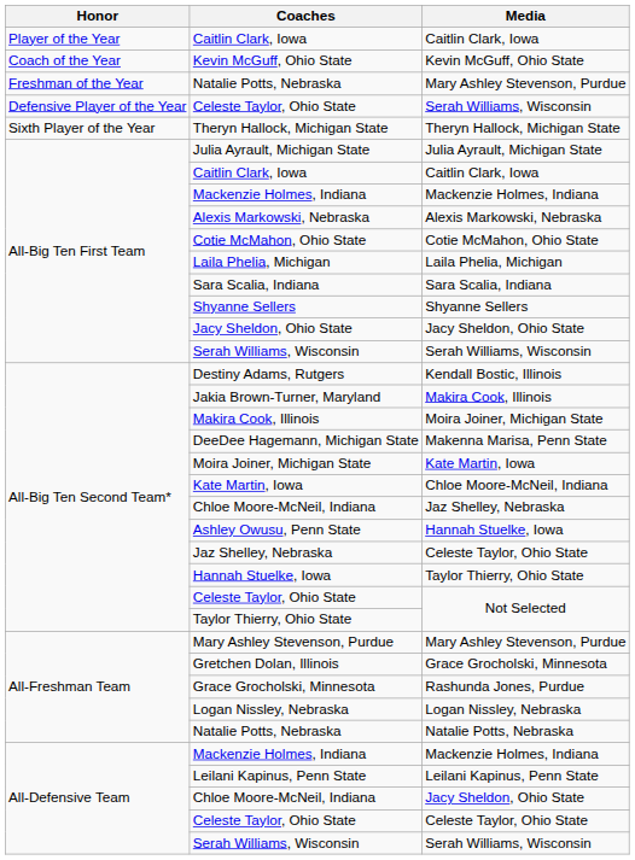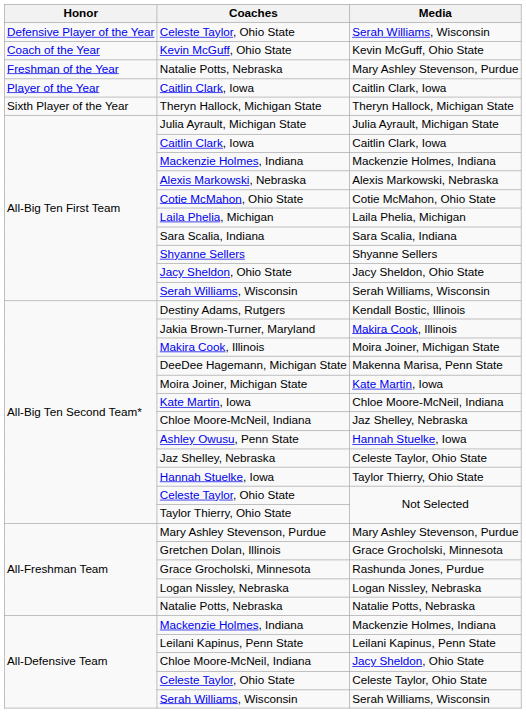 <table class="wikitable" border="1">
 <tr>
 <th>Honor</th>
 <th>Coaches</th>
 <th>Media</th>
 </tr>
 <tr>
-<td><a href='#'>Player of the Year</a></td>
-<td><a href='#'>Caitlin Clark</a>, Iowa</td>
-<td>Caitlin Clark, Iowa</td>
+<td><a href='#'>Defensive Player of the Year</a></td>
+<td><a href='#'>Celeste Taylor</a>, Ohio State</td>
+<td><a href='#'>Serah Williams</a>, Wisconsin</td>
 </tr>
 <tr>
 <td><a href='#'>Coach of the Year</a></td>
 <td><a href='#'>Kevin McGuff</a>, Ohio State</td>
 <td>Kevin McGuff, Ohio State</td>
 </tr>
 <tr>
 <td><a href='#'>Freshman of the Year</a></td>
 <td>Natalie Potts, Nebraska</td>
 <td>Mary Ashley Stevenson, Purdue</td>
 </tr>
 <tr>
-<td><a href='#'>Defensive Player of the Year</a></td>
-<td><a href='#'>Celeste Taylor</a>, Ohio State</td>
-<td><a href='#'>Serah Williams</a>, Wisconsin</td>
+<td><a href='#'>Player of the Year</a></td>
+<td><a href='#'>Caitlin Clark</a>, Iowa</td>
+<td>Caitlin Clark, Iowa</td>
 </tr>
 <tr>
 <td>Sixth Player of the Year</td>
 <td>Theryn Hallock, Michigan State</td>
 <td>Theryn Hallock, Michigan State</td>
 </tr>
 <tr>
 <td rowspan=10 valign=middle>All-Big Ten First Team</td>
 <td>Julia Ayrault, Michigan State</td>
 <td>Julia Ayrault, Michigan State</td>
 </tr>
 <tr>
 <td><a href='#'>Caitlin Clark</a>, Iowa</td>
 <td>Caitlin Clark, Iowa</td>
 </tr>
 <tr>
 <td><a href='#'>Mackenzie Holmes</a>, Indiana</td>
 <td>Mackenzie Holmes, Indiana</td>
 </tr>
 <tr>
 <td><a href='#'>Alexis Markowski</a>, Nebraska</td>
 <td>Alexis Markowski, Nebraska</td>
 </tr>
 <tr>
 <td><a href='#'>Cotie McMahon</a>, Ohio State</td>
 <td>Cotie McMahon, Ohio State</td>
 </tr>
 <tr>
 <td><a href='#'>Laila Phelia</a>, Michigan</td>
 <td>Laila Phelia, Michigan</td>
 </tr>
 <tr>
 <td>Sara Scalia, Indiana</td>
 <td>Sara Scalia, Indiana</td>
 </tr>
 <tr>
 <td><a href='#'>Shyanne Sellers</a></td>
 <td>Shyanne Sellers</td>
 </tr>
 <tr>
 <td><a href='#'>Jacy Sheldon</a>, Ohio State</td>
 <td>Jacy Sheldon, Ohio State</td>
 </tr>
 <tr>
 <td><a href='#'>Serah Williams</a>, Wisconsin</td>
 <td>Serah Williams, Wisconsin</td>
 </tr>
 <tr>
 <td rowspan=12 valign=middle>All-Big Ten Second Team*</td>
 <td>Destiny Adams, Rutgers</td>
 <td>Kendall Bostic, Illinois</td>
 </tr>
 <tr>
 <td>Jakia Brown-Turner, Maryland</td>
 <td><a href='#'>Makira Cook</a>, Illinois</td>
 </tr>
 <tr>
 <td><a href='#'>Makira Cook</a>, Illinois</td>
 <td>Moira Joiner, Michigan State</td>
 </tr>
 <tr>
 <td>DeeDee Hagemann, Michigan State</td>
 <td>Makenna Marisa, Penn State</td>
 </tr>
 <tr>
 <td>Moira Joiner, Michigan State</td>
 <td><a href='#'>Kate Martin</a>, Iowa</td>
 </tr>
 <tr>
 <td><a href='#'>Kate Martin</a>, Iowa</td>
 <td>Chloe Moore-McNeil, Indiana</td>
 </tr>
 <tr>
 <td>Chloe Moore-McNeil, Indiana</td>
 <td>Jaz Shelley, Nebraska</td>
 </tr>
 <tr>
 <td><a href='#'>Ashley Owusu</a>, Penn State</td>
 <td><a href='#'>Hannah Stuelke</a>, Iowa</td>
 </tr>
 <tr>
 <td>Jaz Shelley, Nebraska</td>
 <td>Celeste Taylor, Ohio State</td>
 </tr>
 <tr>
 <td><a href='#'>Hannah Stuelke</a>, Iowa</td>
 <td>Taylor Thierry, Ohio State</td>
 </tr>
 <tr>
 <td><a href='#'>Celeste Taylor</a>, Ohio State</td>
 <td rowspan=2 colspan=1 align=center>Not Selected</td>
 </tr>
 <tr>
 <td>Taylor Thierry, Ohio State</td>
 </tr>
 <tr>
 <td rowspan=5 valign=middle>All-Freshman Team</td>
 <td>Mary Ashley Stevenson, Purdue</td>
 <td>Mary Ashley Stevenson, Purdue</td>
 </tr>
 <tr>
 <td>Gretchen Dolan, Illinois</td>
 <td>Grace Grocholski, Minnesota</td>
 </tr>
 <tr>
 <td>Grace Grocholski, Minnesota</td>
 <td>Rashunda Jones, Purdue</td>
 </tr>
 <tr>
 <td>Logan Nissley, Nebraska</td>
 <td>Logan Nissley, Nebraska</td>
 </tr>
 <tr>
 <td>Natalie Potts, Nebraska</td>
 <td>Natalie Potts, Nebraska</td>
 </tr>
 <tr>
 <td rowspan=5 valign=middle>All-Defensive Team</td>
 <td><a href='#'>Mackenzie Holmes</a>, Indiana</td>
 <td>Mackenzie Holmes, Indiana</td>
 </tr>
 <tr>
 <td>Leilani Kapinus, Penn State</td>
 <td>Leilani Kapinus, Penn State</td>
 </tr>
 <tr>
 <td>Chloe Moore-McNeil, Indiana</td>
 <td><a href='#'>Jacy Sheldon</a>, Ohio State</td>
 </tr>
 <tr>
 <td><a href='#'>Celeste Taylor</a>, Ohio State</td>
 <td>Celeste Taylor, Ohio State</td>
 </tr>
 <tr>
 <td><a href='#'>Serah Williams</a>, Wisconsin</td>
 <td>Serah Williams, Wisconsin</td>
 </tr>
 </table>
